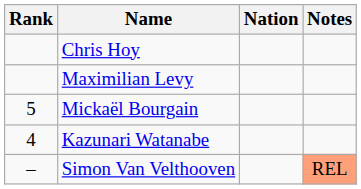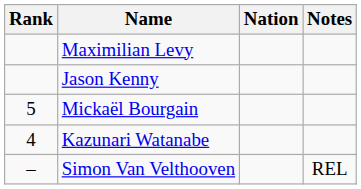 <table class="wikitable sortable" style="text-align:center">
 <tr>
 <th>Rank</th>
 <th>Name</th>
 <th>Nation</th>
 <th>Notes</th>
 </tr>
 <tr>
 <td></td>
-<td align=left><a href='#'>Chris Hoy</a></td>
+<td align=left><a href='#'>Maximilian Levy</a></td>
 <td align=left></td>
 <td></td>
 </tr>
 <tr>
 <td></td>
-<td align=left><a href='#'>Maximilian Levy</a></td>
+<td align=left><a href='#'>Jason Kenny</a></td>
 <td align=left></td>
 <td></td>
 </tr>
 <tr>
 <td>5</td>
 <td align=left><a href='#'>Mickaël Bourgain</a></td>
 <td align=left></td>
 <td></td>
 </tr>
 <tr>
 <td>4</td>
 <td align=left><a href='#'>Kazunari Watanabe</a></td>
 <td align=left></td>
 <td></td>
 </tr>
 <tr>
 <td>–</td>
 <td align=left><a href='#'>Simon Van Velthooven</a></td>
 <td align=left></td>
-<td style="background: lightsalmon;">REL</td>
+<td>REL</td>
 </tr>
 </table>
